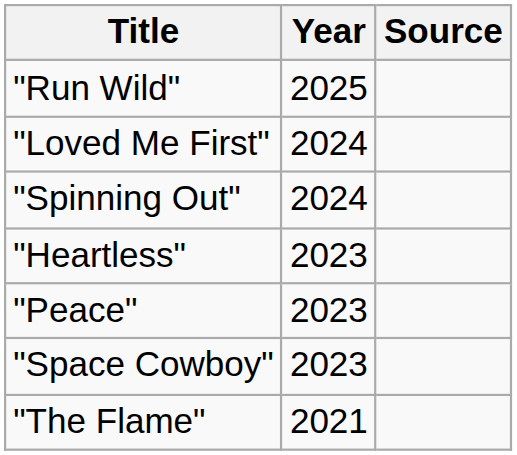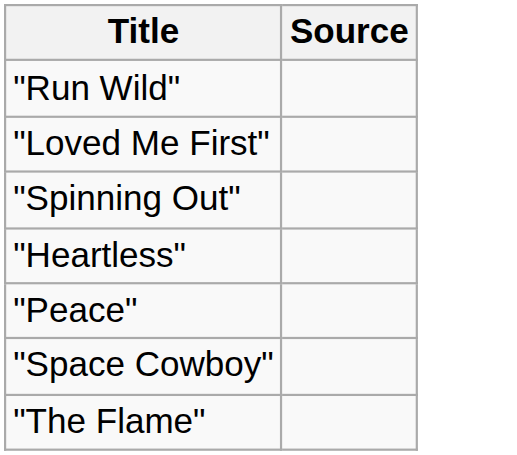 <table class="wikitable">
 <tr>
 <th>Title</th>
-<th>Year</th>
 <th>Source</th>
 </tr>
 <tr>
 <td>"Run Wild"</td>
-<td>2025</td>
 <td></td>
 </tr>
 <tr>
 <td>"Loved Me First"</td>
-<td>2024</td>
 <td></td>
 </tr>
 <tr>
 <td>"Spinning Out"</td>
-<td>2024</td>
 <td></td>
 </tr>
 <tr>
 <td>"Heartless"</td>
-<td>2023</td>
 <td></td>
 </tr>
 <tr>
 <td>"Peace"</td>
-<td>2023</td>
 <td></td>
 </tr>
 <tr>
 <td>"Space Cowboy"</td>
-<td>2023</td>
 <td></td>
 </tr>
 <tr>
 <td>"The Flame"</td>
-<td>2021</td>
 <td></td>
 </tr>
 </table>
